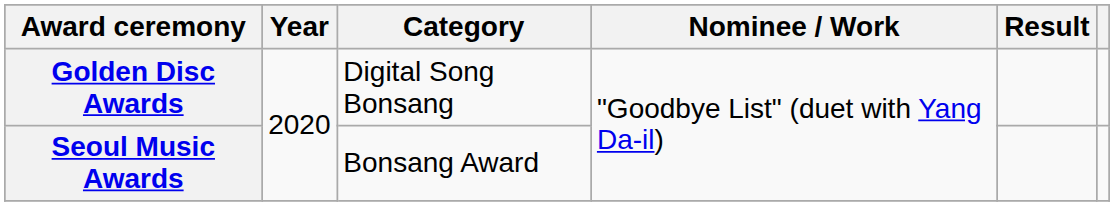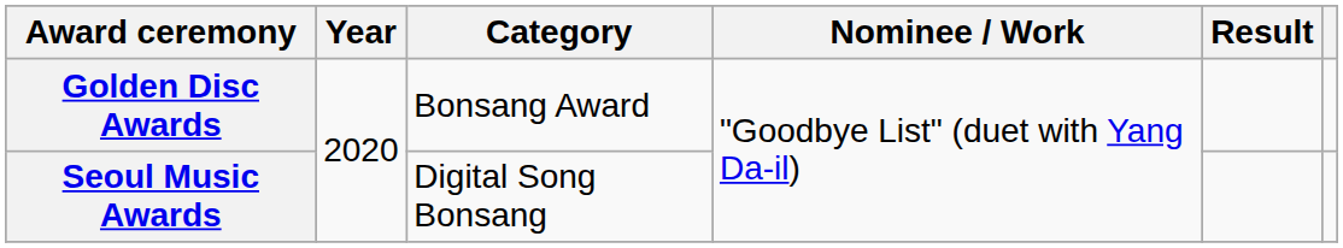 <table class="wikitable plainrowheaders sortable" style="width:50%">
 <tr>
 <th scope="col">Award ceremony</th>
 <th scope="col">Year</th>
 <th scope="col">Category</th>
 <th scope="col">Nominee / Work</th>
 <th scope="col">Result</th>
 <th scope="col" class="unsortable"></th>
 </tr>
 <tr>
 <th scope="row"><a href='#'>Golden Disc Awards</a></th>
 <td rowspan="2" style="text-align:center">2020</td>
-<td>Digital Song Bonsang</td>
+<td>Bonsang Award</td>
 <td rowspan="2">"Goodbye List" (duet with <a href='#'>Yang Da-il</a>)</td>
 <td></td>
 <td style="text-align:center"></td>
 </tr>
 <tr>
 <th scope="row"><a href='#'>Seoul Music Awards</a></th>
-<td>Bonsang Award</td>
+<td>Digital Song Bonsang</td>
 <td></td>
 <td style="text-align:center"></td>
 </tr>
 </table>
